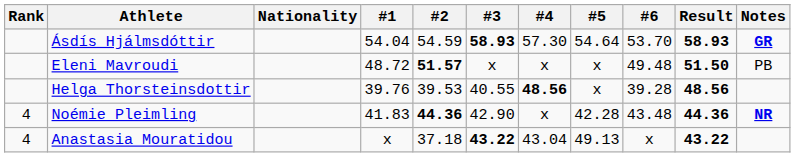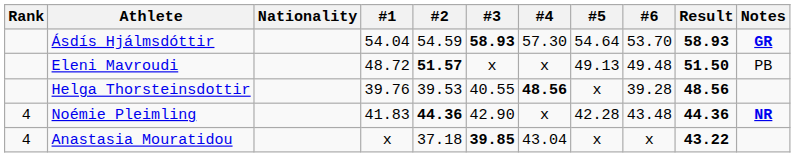 <table class="wikitable sortable" style="text-align:center">
 <tr>
 <th>Rank</th>
 <th>Athlete</th>
 <th>Nationality</th>
 <th>#1</th>
 <th>#2</th>
 <th>#3</th>
 <th>#4</th>
 <th>#5</th>
 <th>#6</th>
 <th>Result</th>
 <th>Notes</th>
 </tr>
 <tr>
 <td></td>
 <td align="left"><a href='#'>Ásdís Hjálmsdóttir</a></td>
 <td align=left></td>
 <td>54.04</td>
 <td>54.59</td>
 <td><strong>58.93</strong></td>
 <td>57.30</td>
 <td>54.64</td>
 <td>53.70</td>
 <td><strong>58.93</strong></td>
 <td><strong><a href='#'>GR</a></strong></td>
 </tr>
 <tr>
 <td></td>
 <td align="left"><a href='#'>Eleni Mavroudi</a></td>
 <td align=left></td>
 <td>48.72</td>
 <td><strong>51.57</strong></td>
 <td>x</td>
 <td>x</td>
-<td>x</td>
+<td>49.13</td>
 <td>49.48</td>
 <td><strong>51.50</strong></td>
 <td>PB</td>
 </tr>
 <tr>
 <td></td>
 <td align="left"><a href='#'>Helga Thorsteinsdottir</a></td>
 <td align=left></td>
 <td>39.76</td>
 <td>39.53</td>
 <td>40.55</td>
 <td><strong>48.56</strong></td>
 <td>x</td>
 <td>39.28</td>
 <td><strong>48.56</strong></td>
 <td></td>
 </tr>
 <tr>
 <td>4</td>
 <td align="left"><a href='#'>Noémie Pleimling</a></td>
 <td align=left></td>
 <td>41.83</td>
 <td><strong>44.36</strong></td>
 <td>42.90</td>
 <td>x</td>
 <td>42.28</td>
 <td>43.48</td>
 <td><strong>44.36</strong></td>
 <td><strong><a href='#'>NR</a></strong></td>
 </tr>
 <tr>
 <td>4</td>
 <td align="left"><a href='#'>Anastasia Mouratidou</a></td>
 <td align=left></td>
 <td>x</td>
 <td>37.18</td>
-<td><strong>43.22</strong></td>
+<td><strong>39.85</strong></td>
 <td>43.04</td>
-<td>49.13</td>
+<td>x</td>
 <td>x</td>
 <td><strong>43.22</strong></td>
 <td></td>
 </tr>
 </table>
